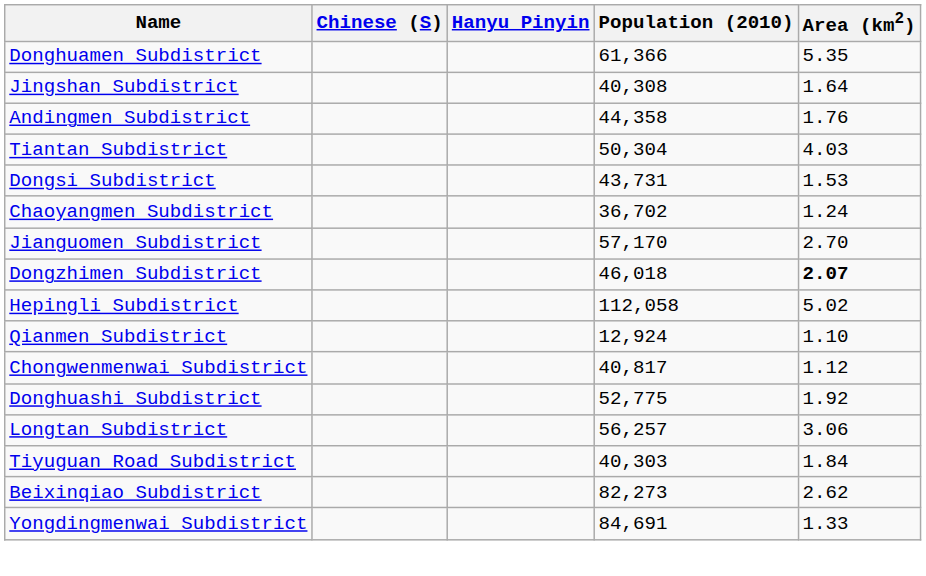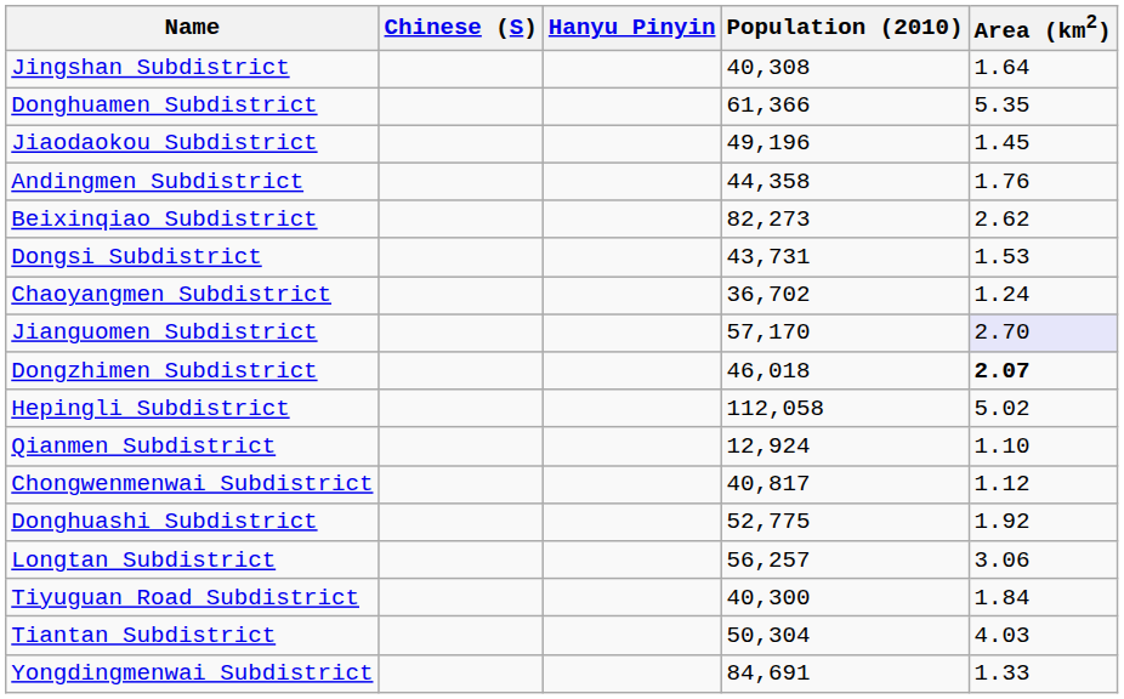 <table class="wikitable">
 <tr>
 <th>Name</th>
 <th><a href='#'>Chinese</a> (<a href='#'>S</a>)</th>
 <th><a href='#'>Hanyu Pinyin</a></th>
 <th>Population (2010)</th>
 <th>Area (km<sup>2</sup>)</th>
 </tr>
 <tr>
+<td><a href='#'>Jingshan Subdistrict</a></td>
+<td></td>
+<td></td>
+<td>40,308</td>
+<td>1.64</td>
+</tr>
+<tr>
 <td><a href='#'>Donghuamen Subdistrict</a></td>
 <td></td>
 <td></td>
 <td>61,366</td>
 <td>5.35</td>
 </tr>
 <tr>
-<td><a href='#'>Jingshan Subdistrict</a></td>
+<td><a href='#'>Jiaodaokou Subdistrict</a></td>
 <td></td>
 <td></td>
-<td>40,308</td>
-<td>1.64</td>
+<td>49,196</td>
+<td>1.45</td>
 </tr>
 <tr>
 <td><a href='#'>Andingmen Subdistrict</a></td>
 <td></td>
 <td></td>
 <td>44,358</td>
 <td>1.76</td>
 </tr>
 <tr>
-<td><a href='#'>Tiantan Subdistrict</a></td>
+<td><a href='#'>Beixinqiao Subdistrict</a></td>
 <td></td>
 <td></td>
-<td>50,304</td>
-<td>4.03</td>
+<td>82,273</td>
+<td>2.62</td>
 </tr>
 <tr>
 <td><a href='#'>Dongsi Subdistrict</a></td>
 <td></td>
 <td></td>
 <td>43,731</td>
 <td>1.53</td>
 </tr>
 <tr>
 <td><a href='#'>Chaoyangmen Subdistrict</a></td>
 <td></td>
 <td></td>
 <td>36,702</td>
 <td>1.24</td>
 </tr>
 <tr>
 <td><a href='#'>Jianguomen Subdistrict</a></td>
 <td></td>
 <td></td>
 <td>57,170</td>
-<td>2.70</td>
+<td style="background: lavender;">2.70</td>
 </tr>
 <tr>
 <td><a href='#'>Dongzhimen Subdistrict</a></td>
 <td></td>
 <td></td>
 <td>46,018</td>
 <td><strong>2.07</strong></td>
 </tr>
 <tr>
 <td><a href='#'>Hepingli Subdistrict</a></td>
 <td></td>
 <td></td>
 <td>112,058</td>
 <td>5.02</td>
 </tr>
 <tr>
 <td><a href='#'>Qianmen Subdistrict</a></td>
 <td></td>
 <td></td>
 <td>12,924</td>
 <td>1.10</td>
 </tr>
 <tr>
 <td><a href='#'>Chongwenmenwai Subdistrict</a></td>
 <td></td>
 <td></td>
 <td>40,817</td>
 <td>1.12</td>
 </tr>
 <tr>
 <td><a href='#'>Donghuashi Subdistrict</a></td>
 <td></td>
 <td></td>
 <td>52,775</td>
 <td>1.92</td>
 </tr>
 <tr>
 <td><a href='#'>Longtan Subdistrict</a></td>
 <td></td>
 <td></td>
 <td>56,257</td>
 <td>3.06</td>
 </tr>
 <tr>
 <td><a href='#'>Tiyuguan Road Subdistrict</a></td>
 <td></td>
 <td></td>
-<td>40,303</td>
+<td>40,300</td>
 <td>1.84</td>
 </tr>
 <tr>
-<td><a href='#'>Beixinqiao Subdistrict</a></td>
+<td><a href='#'>Tiantan Subdistrict</a></td>
 <td></td>
 <td></td>
-<td>82,273</td>
-<td>2.62</td>
+<td>50,304</td>
+<td>4.03</td>
 </tr>
 <tr>
 <td><a href='#'>Yongdingmenwai Subdistrict</a></td>
 <td></td>
 <td></td>
 <td>84,691</td>
 <td>1.33</td>
 </tr>
 </table>
